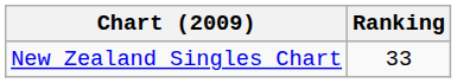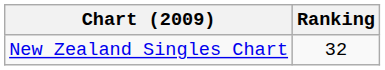 <table class="wikitable">
 <tr>
 <th>Chart (2009)</th>
 <th>Ranking</th>
 </tr>
 <tr>
 <td><a href='#'>New Zealand Singles Chart</a></td>
-<td style="text-align:center;">33</td>
+<td style="text-align:center;">32</td>
 </tr>
 </table>
